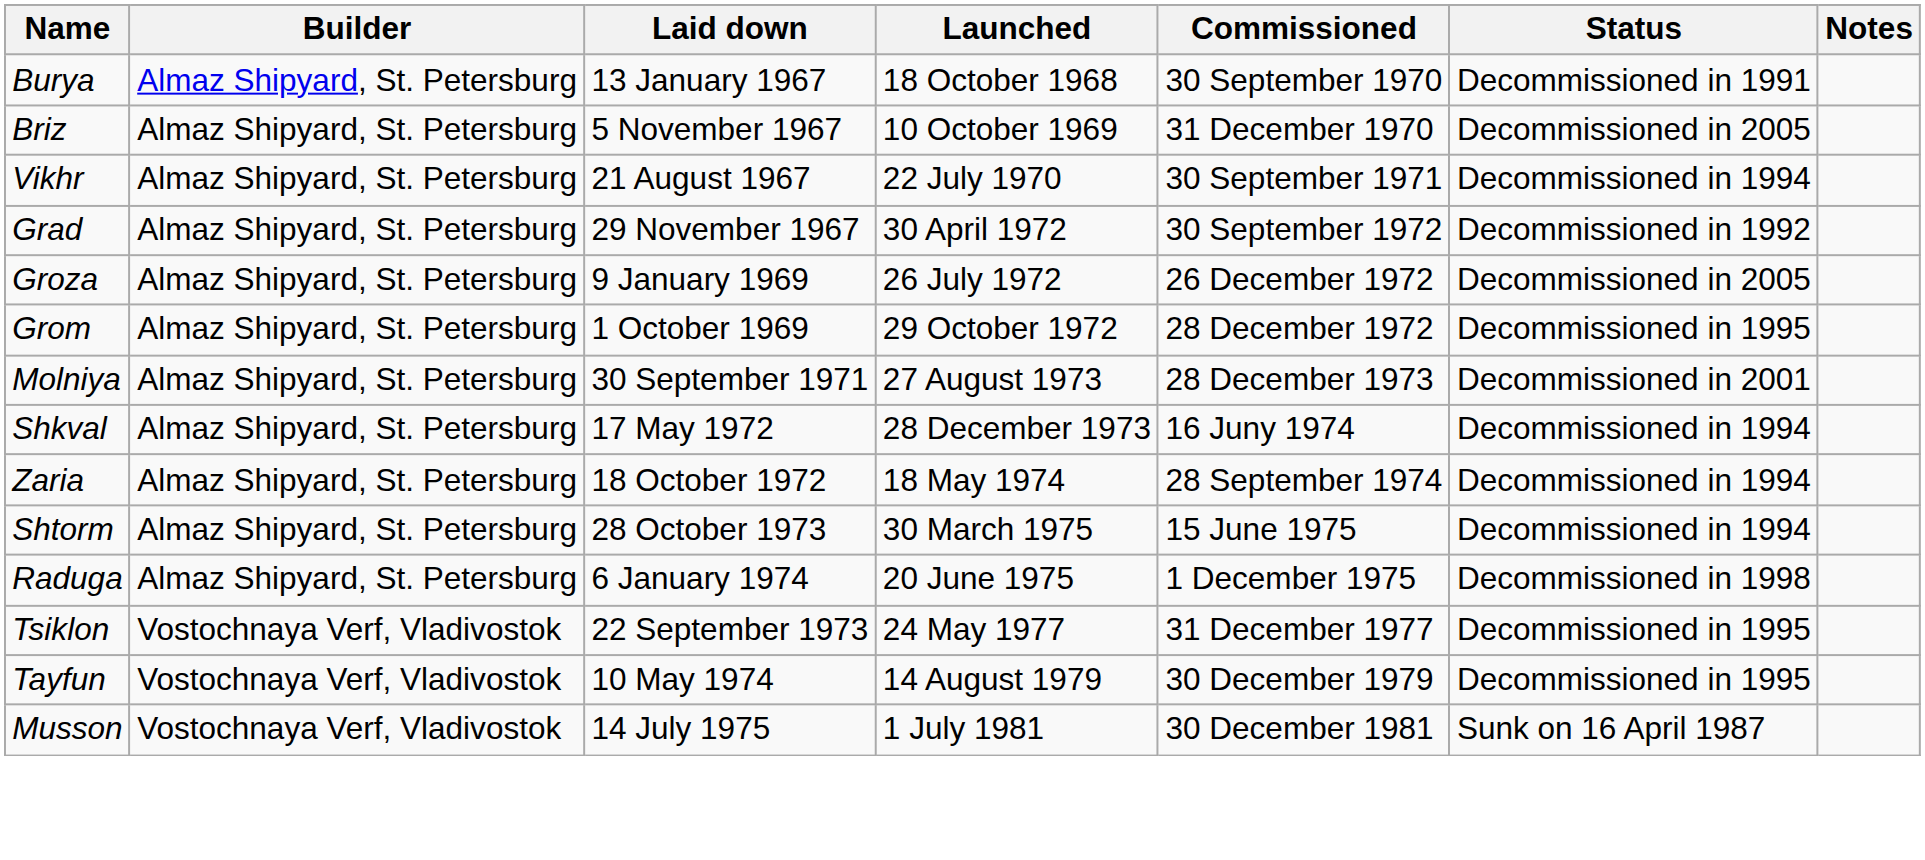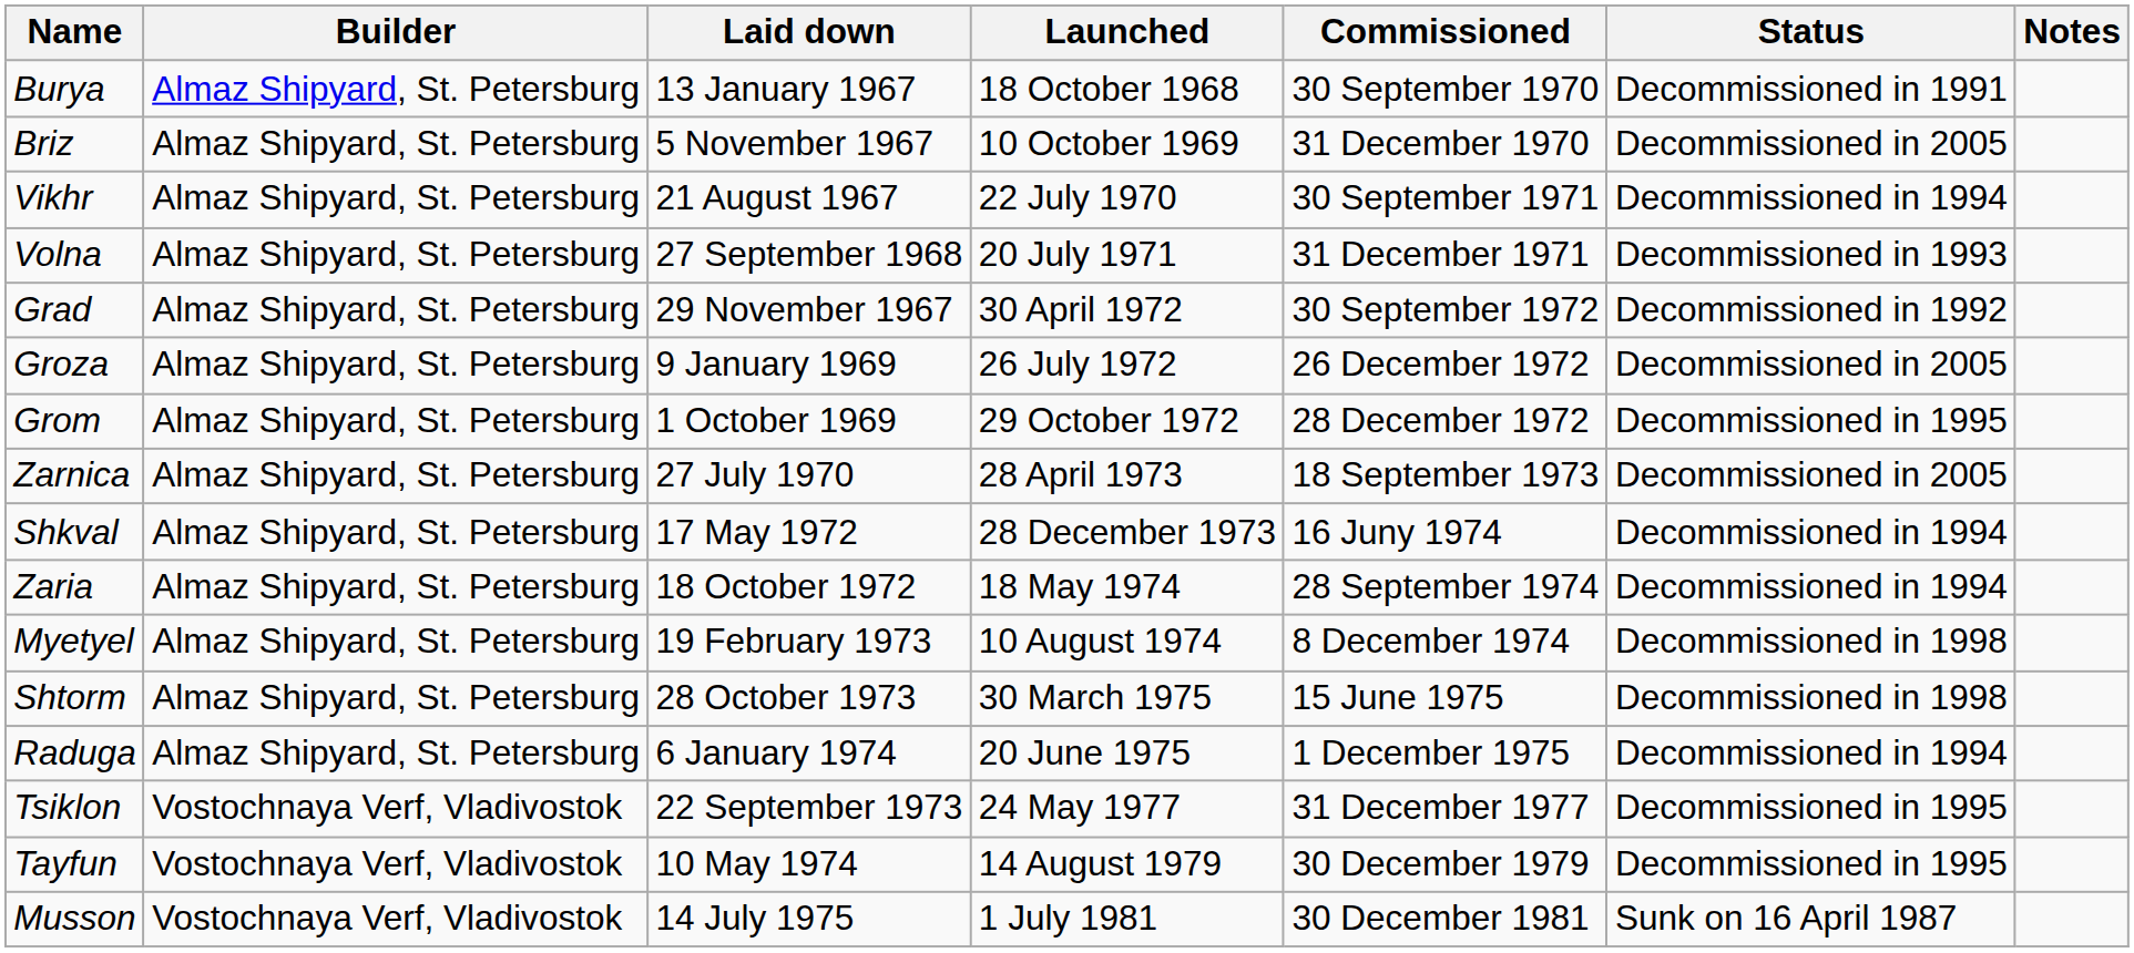 <table class="wikitable">
 <tr>
 <th>Name</th>
 <th>Builder</th>
 <th>Laid down</th>
 <th>Launched</th>
 <th>Commissioned</th>
 <th>Status</th>
 <th>Notes</th>
 </tr>
 <tr>
 <td><em>Burya</em></td>
 <td><a href='#'>Almaz Shipyard</a>, St. Petersburg</td>
 <td>13 January 1967</td>
 <td>18 October 1968</td>
 <td>30 September 1970</td>
 <td>Decommissioned in 1991</td>
 <td></td>
 </tr>
 <tr>
 <td><em>Briz</em></td>
 <td>Almaz Shipyard, St. Petersburg</td>
 <td>5 November 1967</td>
 <td>10 October 1969</td>
 <td>31 December 1970</td>
 <td>Decommissioned in 2005</td>
 <td></td>
 </tr>
 <tr>
 <td><em>Vikhr</em></td>
 <td>Almaz Shipyard, St. Petersburg</td>
 <td>21 August 1967</td>
 <td>22 July 1970</td>
 <td>30 September 1971</td>
 <td>Decommissioned in 1994</td>
 <td></td>
 </tr>
 <tr>
+<td><em>Volna</em></td>
+<td>Almaz Shipyard, St. Petersburg</td>
+<td>27 September 1968</td>
+<td>20 July 1971</td>
+<td>31 December 1971</td>
+<td>Decommissioned in 1993</td>
+<td></td>
+</tr>
+<tr>
 <td><em>Grad</em></td>
 <td>Almaz Shipyard, St. Petersburg</td>
 <td>29 November 1967</td>
 <td>30 April 1972</td>
 <td>30 September 1972</td>
 <td>Decommissioned in 1992</td>
 <td></td>
 </tr>
 <tr>
 <td><em>Groza</em></td>
 <td>Almaz Shipyard, St. Petersburg</td>
 <td>9 January 1969</td>
 <td>26 July 1972</td>
 <td>26 December 1972</td>
 <td>Decommissioned in 2005</td>
 <td></td>
 </tr>
 <tr>
 <td><em>Grom</em></td>
 <td>Almaz Shipyard, St. Petersburg</td>
 <td>1 October 1969</td>
 <td>29 October 1972</td>
 <td>28 December 1972</td>
 <td>Decommissioned in 1995</td>
 <td></td>
 </tr>
 <tr>
-<td><em>Molniya</em></td>
+<td><em>Zarnica</em></td>
 <td>Almaz Shipyard, St. Petersburg</td>
-<td>30 September 1971</td>
-<td>27 August 1973</td>
-<td>28 December 1973</td>
-<td>Decommissioned in 2001</td>
+<td>27 July 1970</td>
+<td>28 April 1973</td>
+<td>18 September 1973</td>
+<td>Decommissioned in 2005</td>
 <td></td>
 </tr>
 <tr>
 <td><em>Shkval</em></td>
 <td>Almaz Shipyard, St. Petersburg</td>
 <td>17 May 1972</td>
 <td>28 December 1973</td>
 <td>16 Juny 1974</td>
 <td>Decommissioned in 1994</td>
 <td></td>
 </tr>
 <tr>
 <td><em>Zaria</em></td>
 <td>Almaz Shipyard, St. Petersburg</td>
 <td>18 October 1972</td>
 <td>18 May 1974</td>
 <td>28 September 1974</td>
 <td>Decommissioned in 1994</td>
 <td></td>
 </tr>
 <tr>
+<td><em>Myetyel</em></td>
+<td>Almaz Shipyard, St. Petersburg</td>
+<td>19 February 1973</td>
+<td>10 August 1974</td>
+<td>8 December 1974</td>
+<td>Decommissioned in 1998</td>
+<td></td>
+</tr>
+<tr>
 <td><em>Shtorm</em></td>
 <td>Almaz Shipyard, St. Petersburg</td>
 <td>28 October 1973</td>
 <td>30 March 1975</td>
 <td>15 June 1975</td>
-<td>Decommissioned in 1994</td>
+<td>Decommissioned in 1998</td>
 <td></td>
 </tr>
 <tr>
 <td><em>Raduga</em></td>
 <td>Almaz Shipyard, St. Petersburg</td>
 <td>6 January 1974</td>
 <td>20 June 1975</td>
 <td>1 December 1975</td>
-<td>Decommissioned in 1998</td>
+<td>Decommissioned in 1994</td>
 <td></td>
 </tr>
 <tr>
 <td><em>Tsiklon</em></td>
 <td>Vostochnaya Verf, Vladivostok</td>
 <td>22 September 1973</td>
 <td>24 May 1977</td>
 <td>31 December 1977</td>
 <td>Decommissioned in 1995</td>
 <td></td>
 </tr>
 <tr>
 <td><em>Tayfun</em></td>
 <td>Vostochnaya Verf, Vladivostok</td>
 <td>10 May 1974</td>
 <td>14 August 1979</td>
 <td>30 December 1979</td>
 <td>Decommissioned in 1995</td>
 <td></td>
 </tr>
 <tr>
 <td><em>Musson</em></td>
 <td>Vostochnaya Verf, Vladivostok</td>
 <td>14 July 1975</td>
 <td>1 July 1981</td>
 <td>30 December 1981</td>
 <td>Sunk on 16 April 1987</td>
 <td></td>
 </tr>
 </table>
